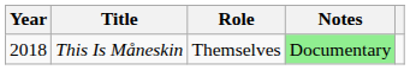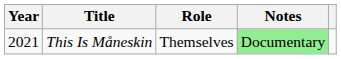 <table class="wikitable plainrowheaders sortable">
 <tr>
 </tr>
 <tr>
 <th scope="col">Year</th>
 <th scope="col">Title</th>
 <th scope="col">Role</th>
 <th scope="col" class="unsortable">Notes</th>
 <th class="unsortable"></th>
 </tr>
 <tr>
-<td>2018</td>
+<td>2021</td>
 <td><em>This Is Måneskin</em></td>
 <td>Themselves</td>
 <td style="background: lightgreen;">Documentary</td>
 <td></td>
 </tr>
 </table>
